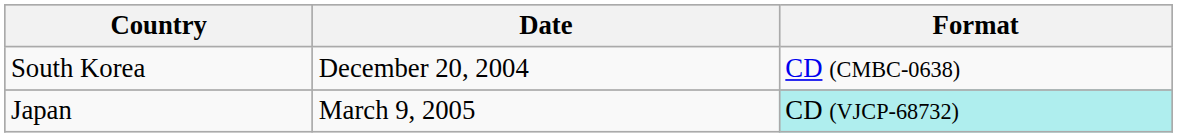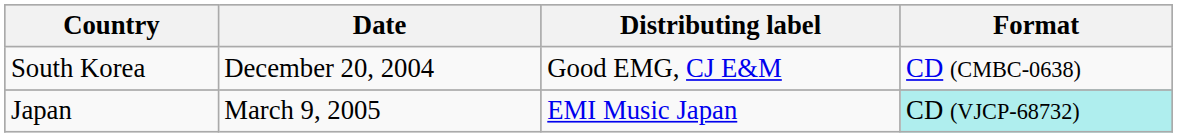 <table class="wikitable" style="width:700px">
 <tr>
 <th>Country</th>
 <th>Date</th>
+<th>Distributing label</th>
 <th>Format</th>
 </tr>
 <tr>
 <td>South Korea</td>
 <td>December 20, 2004</td>
+<td>Good EMG, <a href='#'>CJ E&M</a></td>
 <td><a href='#'>CD</a> <small>(CMBC-0638)</small></td>
 </tr>
 <tr>
 <td>Japan</td>
 <td>March 9, 2005</td>
+<td><a href='#'>EMI Music Japan</a></td>
 <td style="background: paleturquoise;">CD <small>(VJCP-68732)</small></td>
 </tr>
 </table>
